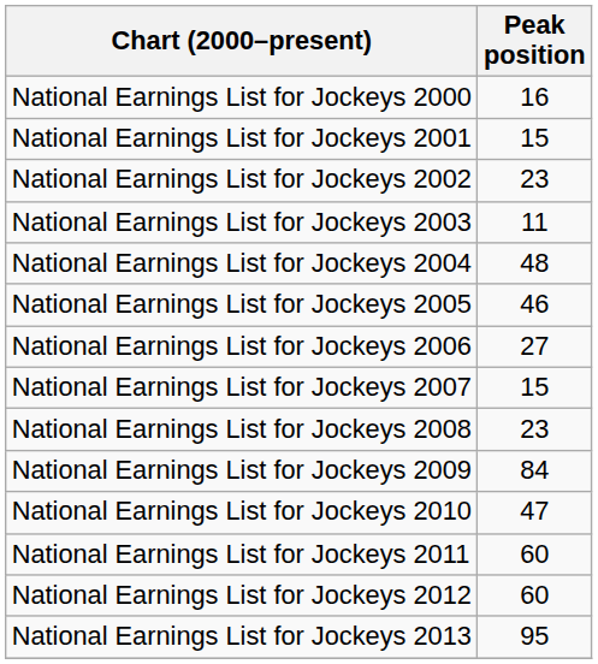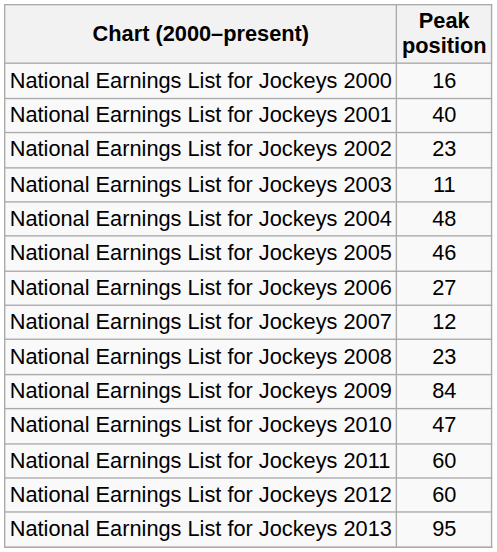 <table class="wikitable sortable">
 <tr>
 <th>Chart (2000–present)</th>
 <th>Peak<br>position</th>
 </tr>
 <tr>
 <td>National Earnings List for Jockeys 2000</td>
 <td style="text-align:center;">16</td>
 </tr>
 <tr>
 <td>National Earnings List for Jockeys 2001</td>
-<td style="text-align:center;">15</td>
+<td style="text-align:center;">40</td>
 </tr>
 <tr>
 <td>National Earnings List for Jockeys 2002</td>
 <td style="text-align:center;">23</td>
 </tr>
 <tr>
 <td>National Earnings List for Jockeys 2003</td>
 <td style="text-align:center;">11</td>
 </tr>
 <tr>
 <td>National Earnings List for Jockeys 2004</td>
 <td style="text-align:center;">48</td>
 </tr>
 <tr>
 <td>National Earnings List for Jockeys 2005</td>
 <td style="text-align:center;">46</td>
 </tr>
 <tr>
 <td>National Earnings List for Jockeys 2006</td>
 <td style="text-align:center;">27</td>
 </tr>
 <tr>
 <td>National Earnings List for Jockeys 2007</td>
-<td style="text-align:center;">15</td>
+<td style="text-align:center;">12</td>
 </tr>
 <tr>
 <td>National Earnings List for Jockeys 2008</td>
 <td style="text-align:center;">23</td>
 </tr>
 <tr>
 <td>National Earnings List for Jockeys 2009</td>
 <td style="text-align:center;">84</td>
 </tr>
 <tr>
 <td>National Earnings List for Jockeys 2010</td>
 <td style="text-align:center;">47</td>
 </tr>
 <tr>
 <td>National Earnings List for Jockeys 2011</td>
 <td style="text-align:center;">60</td>
 </tr>
 <tr>
 <td>National Earnings List for Jockeys 2012</td>
 <td style="text-align:center;">60</td>
 </tr>
 <tr>
 <td>National Earnings List for Jockeys 2013</td>
 <td style="text-align:center;">95</td>
 </tr>
 <tr>
 </tr>
 </table>
